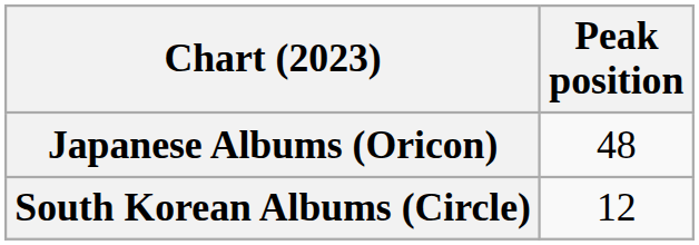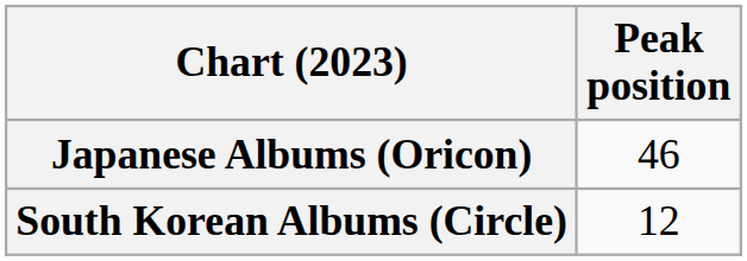 <table class="wikitable sortable plainrowheaders" style="text-align:center">
 <tr>
 <th scope="col">Chart (2023)</th>
 <th scope="col">Peak<br>position</th>
 </tr>
 <tr>
 <th scope="row">Japanese Albums (Oricon)</th>
-<td>48</td>
+<td>46</td>
 </tr>
 <tr>
 <th scope="row">South Korean Albums (Circle)</th>
 <td>12</td>
 </tr>
 </table>
